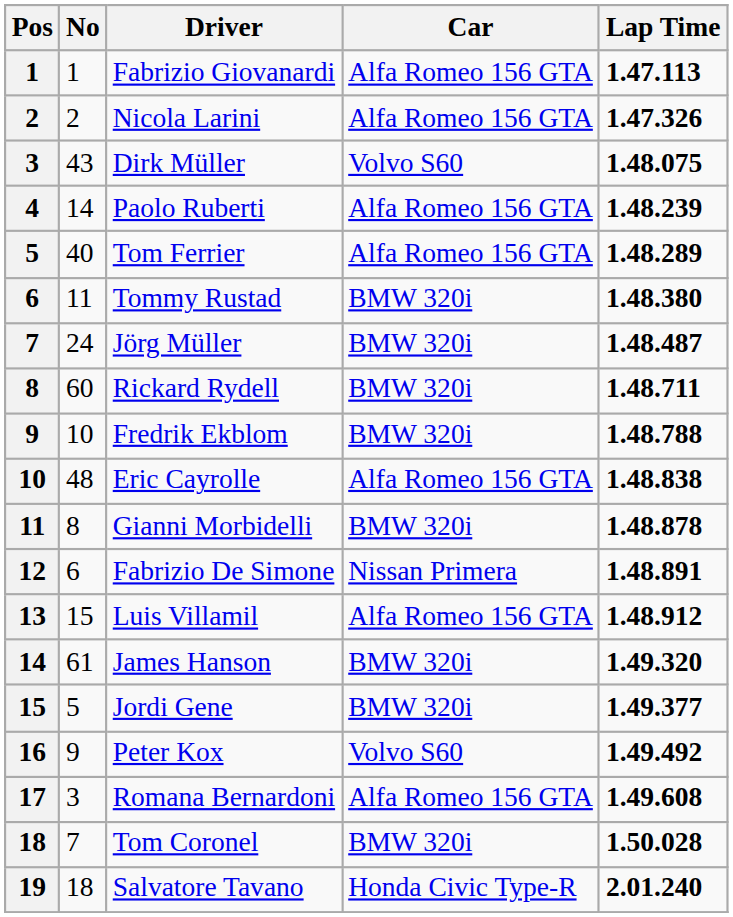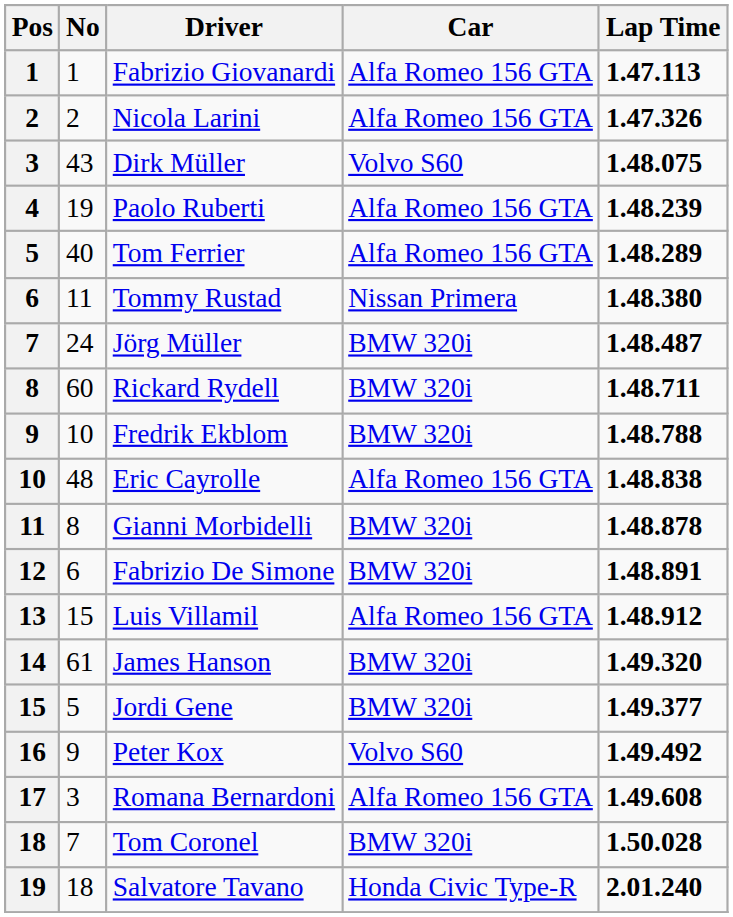 <table class="wikitable" style="font-size: 80%;">
 <tr>
 <th>Pos</th>
 <th>No</th>
 <th>Driver</th>
 <th>Car</th>
 <th>Lap Time</th>
 </tr>
 <tr>
 <th>1</th>
 <td>1</td>
 <td> <a href='#'>Fabrizio Giovanardi</a></td>
 <td><a href='#'>Alfa Romeo 156 GTA</a></td>
 <td><strong>1.47.113</strong></td>
 </tr>
 <tr>
 <th>2</th>
 <td>2</td>
 <td> <a href='#'>Nicola Larini</a></td>
 <td><a href='#'>Alfa Romeo 156 GTA</a></td>
 <td><strong>1.47.326</strong></td>
 </tr>
 <tr>
 <th>3</th>
 <td>43</td>
 <td> <a href='#'>Dirk Müller</a></td>
 <td><a href='#'>Volvo S60</a></td>
 <td><strong>1.48.075</strong></td>
 </tr>
 <tr>
 <th>4</th>
-<td>14</td>
+<td>19</td>
 <td> <a href='#'>Paolo Ruberti</a></td>
 <td><a href='#'>Alfa Romeo 156 GTA</a></td>
 <td><strong>1.48.239</strong></td>
 </tr>
 <tr>
 <th>5</th>
 <td>40</td>
 <td> <a href='#'>Tom Ferrier</a></td>
 <td><a href='#'>Alfa Romeo 156 GTA</a></td>
 <td><strong>1.48.289</strong></td>
 </tr>
 <tr>
 <th>6</th>
 <td>11</td>
 <td> <a href='#'>Tommy Rustad</a></td>
-<td><a href='#'>BMW 320i</a></td>
+<td><a href='#'>Nissan Primera</a></td>
 <td><strong>1.48.380</strong></td>
 </tr>
 <tr>
 <th>7</th>
 <td>24</td>
 <td> <a href='#'>Jörg Müller</a></td>
 <td><a href='#'>BMW 320i</a></td>
 <td><strong>1.48.487</strong></td>
 </tr>
 <tr>
 <th>8</th>
 <td>60</td>
 <td> <a href='#'>Rickard Rydell</a></td>
 <td><a href='#'>BMW 320i</a></td>
 <td><strong>1.48.711</strong></td>
 </tr>
 <tr>
 <th>9</th>
 <td>10</td>
 <td> <a href='#'>Fredrik Ekblom</a></td>
 <td><a href='#'>BMW 320i</a></td>
 <td><strong>1.48.788</strong></td>
 </tr>
 <tr>
 <th>10</th>
 <td>48</td>
 <td> <a href='#'>Eric Cayrolle</a></td>
 <td><a href='#'>Alfa Romeo 156 GTA</a></td>
 <td><strong>1.48.838</strong></td>
 </tr>
 <tr>
 <th>11</th>
 <td>8</td>
 <td> <a href='#'>Gianni Morbidelli</a></td>
 <td><a href='#'>BMW 320i</a></td>
 <td><strong>1.48.878</strong></td>
 </tr>
 <tr>
 <th>12</th>
 <td>6</td>
 <td> <a href='#'>Fabrizio De Simone</a></td>
-<td><a href='#'>Nissan Primera</a></td>
+<td><a href='#'>BMW 320i</a></td>
 <td><strong>1.48.891</strong></td>
 </tr>
 <tr>
 <th>13</th>
 <td>15</td>
 <td> <a href='#'>Luis Villamil</a></td>
 <td><a href='#'>Alfa Romeo 156 GTA</a></td>
 <td><strong>1.48.912</strong></td>
 </tr>
 <tr>
 <th>14</th>
 <td>61</td>
 <td> <a href='#'>James Hanson</a></td>
 <td><a href='#'>BMW 320i</a></td>
 <td><strong>1.49.320</strong></td>
 </tr>
 <tr>
 <th>15</th>
 <td>5</td>
 <td> <a href='#'>Jordi Gene</a></td>
 <td><a href='#'>BMW 320i</a></td>
 <td><strong>1.49.377</strong></td>
 </tr>
 <tr>
 <th>16</th>
 <td>9</td>
 <td> <a href='#'>Peter Kox</a></td>
 <td><a href='#'>Volvo S60</a></td>
 <td><strong>1.49.492</strong></td>
 </tr>
 <tr>
 <th>17</th>
 <td>3</td>
 <td> <a href='#'>Romana Bernardoni</a></td>
 <td><a href='#'>Alfa Romeo 156 GTA</a></td>
 <td><strong>1.49.608</strong></td>
 </tr>
 <tr>
 <th>18</th>
 <td>7</td>
 <td> <a href='#'>Tom Coronel</a></td>
 <td><a href='#'>BMW 320i</a></td>
 <td><strong>1.50.028</strong></td>
 </tr>
 <tr>
 <th>19</th>
 <td>18</td>
 <td> <a href='#'>Salvatore Tavano</a></td>
 <td><a href='#'>Honda Civic Type-R</a></td>
 <td><strong>2.01.240</strong></td>
 </tr>
 <tr>
 </tr>
 </table>
